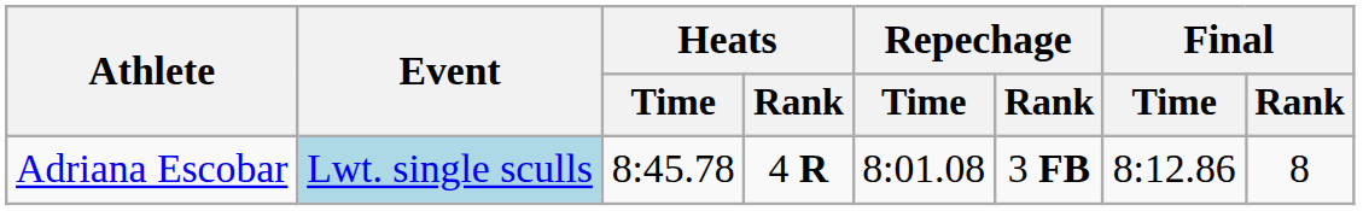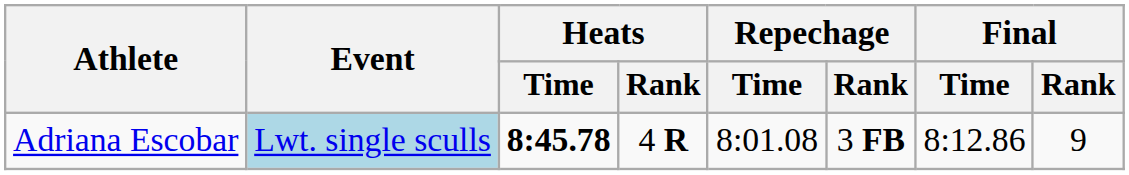 <table class="wikitable" style="font-size:90%">
 <tr>
 <th rowspan=2>Athlete</th>
 <th rowspan=2>Event</th>
 <th colspan="2">Heats</th>
 <th colspan="2">Repechage</th>
 <th colspan="2">Final</th>
 </tr>
 <tr style="font-size:95%">
 <th>Time</th>
 <th>Rank</th>
 <th>Time</th>
 <th>Rank</th>
 <th>Time</th>
 <th>Rank</th>
 </tr>
 <tr align=center>
 <td align=left><a href='#'>Adriana Escobar</a></td>
 <td align=left style="background: lightblue;"><a href='#'>Lwt. single sculls</a></td>
-<td>8:45.78</td>
+<td><strong>8:45.78</strong></td>
 <td>4 <strong>R</strong></td>
 <td>8:01.08</td>
 <td>3 <strong>FB</strong></td>
 <td>8:12.86</td>
-<td>8</td>
+<td>9</td>
 </tr>
 </table>
